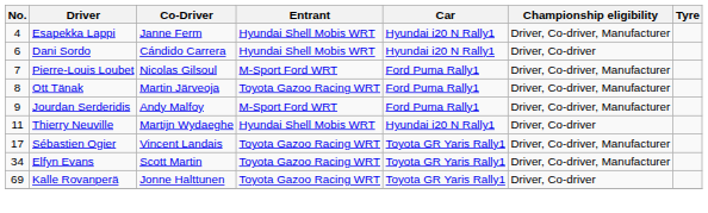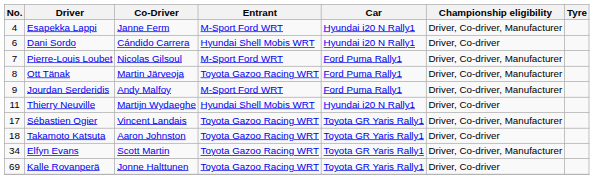 <table class="wikitable" style="font-size: 85%;">
 <tr>
 <th>No.</th>
 <th>Driver</th>
 <th>Co-Driver</th>
 <th>Entrant</th>
 <th>Car</th>
 <th>Championship eligibility</th>
 <th>Tyre</th>
 </tr>
 <tr>
 <td align="center">4</td>
 <td> <a href='#'>Esapekka Lappi</a></td>
 <td> <a href='#'>Janne Ferm</a></td>
-<td> <a href='#'>Hyundai Shell Mobis WRT</a></td>
+<td> <a href='#'>M-Sport Ford WRT</a></td>
 <td><a href='#'>Hyundai i20 N Rally1</a></td>
 <td>Driver, Co-driver, Manufacturer</td>
 <td align="center"></td>
 </tr>
 <tr>
 <td align="center">6</td>
 <td> <a href='#'>Dani Sordo</a></td>
 <td> <a href='#'>Cándido Carrera</a></td>
 <td> <a href='#'>Hyundai Shell Mobis WRT</a></td>
 <td><a href='#'>Hyundai i20 N Rally1</a></td>
 <td>Driver, Co-driver</td>
 <td align="center"></td>
 </tr>
 <tr>
 <td align="center">7</td>
 <td> <a href='#'>Pierre-Louis Loubet</a></td>
 <td> <a href='#'>Nicolas Gilsoul</a></td>
 <td> <a href='#'>M-Sport Ford WRT</a></td>
 <td><a href='#'>Ford Puma Rally1</a></td>
 <td>Driver, Co-driver, Manufacturer</td>
 <td align="center"></td>
 </tr>
 <tr>
 <td align="center">8</td>
 <td> <a href='#'>Ott Tänak</a></td>
 <td> <a href='#'>Martin Järveoja</a></td>
 <td> <a href='#'>Toyota Gazoo Racing WRT</a></td>
 <td><a href='#'>Ford Puma Rally1</a></td>
 <td>Driver, Co-driver, Manufacturer</td>
 <td align="center"></td>
 </tr>
 <tr>
 <td align="center">9</td>
 <td> <a href='#'>Jourdan Serderidis</a></td>
 <td> <a href='#'>Andy Malfoy</a></td>
 <td> <a href='#'>M-Sport Ford WRT</a></td>
 <td><a href='#'>Ford Puma Rally1</a></td>
 <td>Driver, Co-driver, Manufacturer</td>
 <td align="center"></td>
 </tr>
 <tr>
 <td align="center">11</td>
 <td> <a href='#'>Thierry Neuville</a></td>
 <td> <a href='#'>Martijn Wydaeghe</a></td>
 <td> <a href='#'>Hyundai Shell Mobis WRT</a></td>
 <td><a href='#'>Hyundai i20 N Rally1</a></td>
 <td>Driver, Co-driver</td>
 <td align="center"></td>
 </tr>
 <tr>
 <td align="center">17</td>
 <td> <a href='#'>Sébastien Ogier</a></td>
 <td> <a href='#'>Vincent Landais</a></td>
 <td> <a href='#'>Toyota Gazoo Racing WRT</a></td>
 <td><a href='#'>Toyota GR Yaris Rally1</a></td>
 <td>Driver, Co-driver, Manufacturer</td>
 <td align="center"></td>
 </tr>
 <tr>
+<td align="center">18</td>
+<td> <a href='#'>Takamoto Katsuta</a></td>
+<td> <a href='#'>Aaron Johnston</a></td>
+<td> <a href='#'>Toyota Gazoo Racing WRT</a></td>
+<td><a href='#'>Toyota GR Yaris Rally1</a></td>
+<td>Driver, Co-driver</td>
+<td align="center"></td>
+</tr>
+<tr>
 <td align="center">34</td>
 <td> <a href='#'>Elfyn Evans</a></td>
 <td> <a href='#'>Scott Martin</a></td>
 <td> <a href='#'>Toyota Gazoo Racing WRT</a></td>
 <td><a href='#'>Toyota GR Yaris Rally1</a></td>
 <td>Driver, Co-driver, Manufacturer</td>
 <td align="center"></td>
 </tr>
 <tr>
 <td align="center">69</td>
 <td> <a href='#'>Kalle Rovanperä</a></td>
 <td> <a href='#'>Jonne Halttunen</a></td>
 <td> <a href='#'>Toyota Gazoo Racing WRT</a></td>
 <td><a href='#'>Toyota GR Yaris Rally1</a></td>
 <td>Driver, Co-driver</td>
 <td align="center"></td>
 </tr>
 <tr>
 </tr>
 </table>
